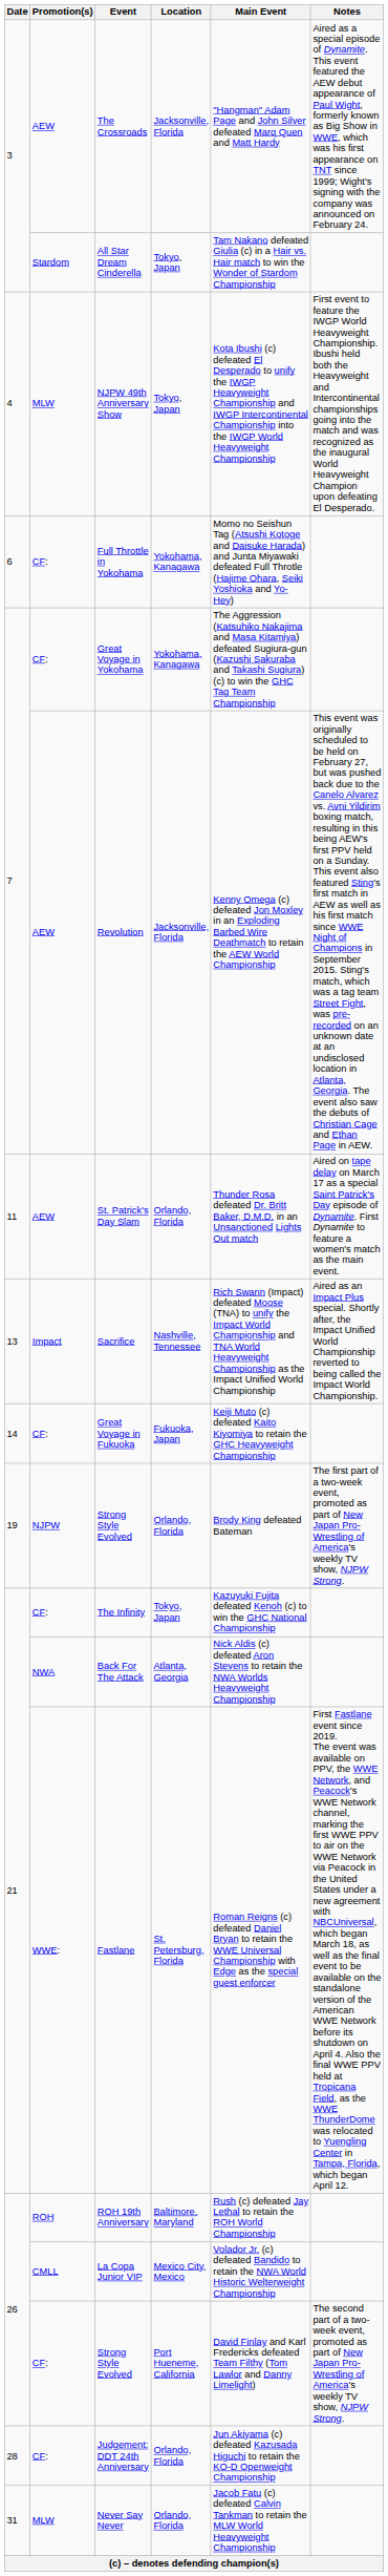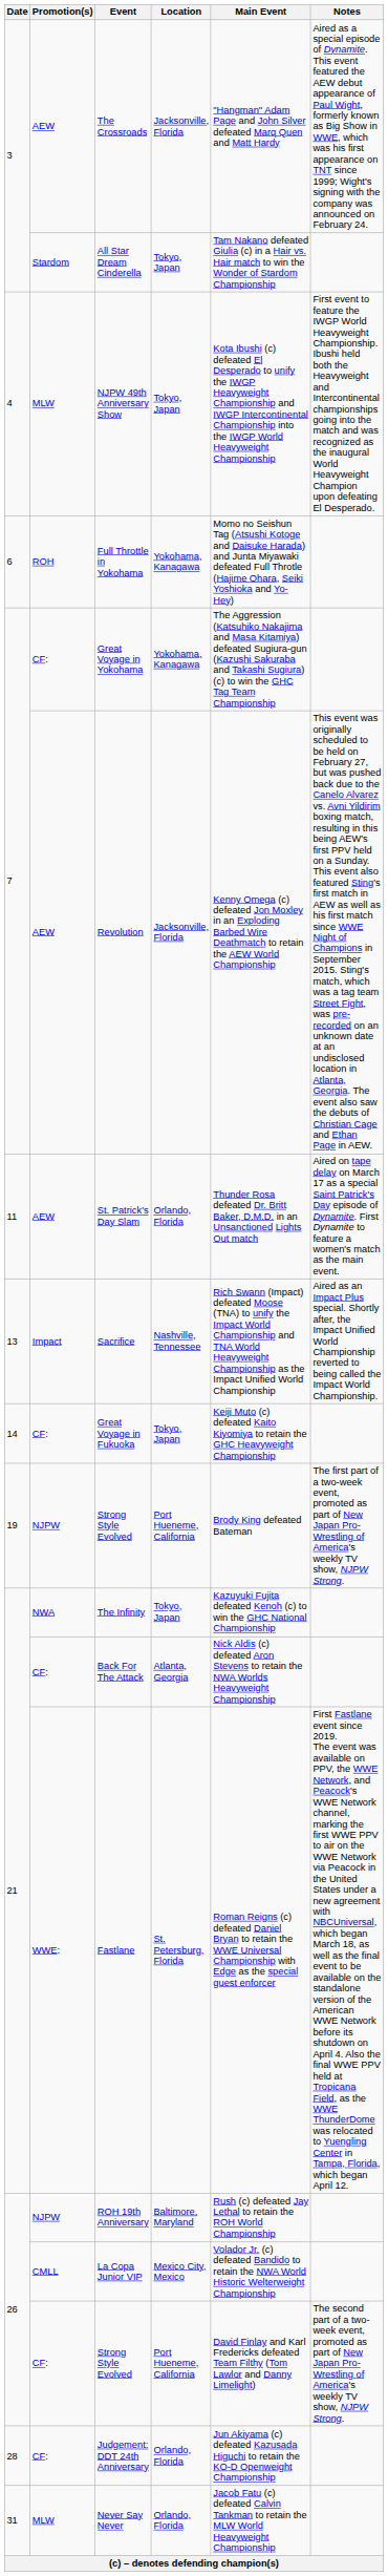 <table class="wikitable" style="width:100%;">
 <tr>
 <th style="width:5%;">Date</th>
 <th style="width:5%;">Promotion(s)</th>
 <th style="width:15%;">Event</th>
 <th style="width:15%;">Location</th>
 <th style="width:40%;">Main Event</th>
 <th style="width:20%;">Notes</th>
 </tr>
 <tr>
 <td rowspan=2>3</td>
 <td><a href='#'>AEW</a></td>
 <td><a href='#'>The Crossroads</a></td>
 <td><a href='#'>Jacksonville, Florida</a></td>
 <td><a href='#'>"Hangman" Adam Page</a> and <a href='#'>John Silver</a> defeated <a href='#'>Marq Quen</a> and <a href='#'>Matt Hardy</a></td>
 <td>Aired as a special episode of <em><a href='#'>Dynamite</a></em>.<br>This event featured the AEW debut appearance of <a href='#'>Paul Wight</a>, formerly known as Big Show in <a href='#'>WWE</a>, which was his first appearance on <a href='#'>TNT</a> since 1999; Wight's signing with the company was announced on February 24.</td>
 </tr>
 <tr>
 <td><a href='#'>Stardom</a></td>
 <td><a href='#'>All Star Dream Cinderella</a></td>
 <td><a href='#'>Tokyo</a>, <a href='#'>Japan</a></td>
 <td><a href='#'>Tam Nakano</a> defeated <a href='#'>Giulia</a> (c) in a <a href='#'>Hair vs. Hair match</a> to win the <a href='#'>Wonder of Stardom Championship</a></td>
 <td></td>
 </tr>
 <tr>
 <td>4</td>
 <td><a href='#'>MLW</a></td>
 <td><a href='#'>NJPW 49th Anniversary Show</a></td>
 <td><a href='#'>Tokyo</a>, <a href='#'>Japan</a></td>
 <td><a href='#'>Kota Ibushi</a> (c) defeated <a href='#'>El Desperado</a> to <a href='#'>unify</a> the <a href='#'>IWGP Heavyweight Championship</a> and <a href='#'>IWGP Intercontinental Championship</a> into the <a href='#'>IWGP World Heavyweight Championship</a></td>
 <td>First event to feature the IWGP World Heavyweight Championship. Ibushi held both the Heavyweight and Intercontinental championships going into the match and was recognized as the inaugural World Heavyweight Champion upon defeating El Desperado.</td>
 </tr>
 <tr>
 <td>6</td>
-<td><a href='#'>CF</a>:</td>
+<td><a href='#'>ROH</a></td>
 <td><a href='#'>Full Throttle in Yokohama</a></td>
 <td><a href='#'>Yokohama, Kanagawa</a></td>
 <td>Momo no Seishun Tag (<a href='#'>Atsushi Kotoge</a> and <a href='#'>Daisuke Harada</a>) and Junta Miyawaki defeated Full Throtle (<a href='#'>Hajime Ohara</a>, <a href='#'>Seiki Yoshioka</a> and <a href='#'>Yo-Hey</a>)</td>
 <td></td>
 </tr>
 <tr>
 <td rowspan=2>7</td>
 <td><a href='#'>CF</a>:</td>
 <td><a href='#'>Great Voyage in Yokohama</a></td>
 <td><a href='#'>Yokohama, Kanagawa</a></td>
 <td>The Aggression (<a href='#'>Katsuhiko Nakajima</a> and <a href='#'>Masa Kitamiya</a>) defeated Sugiura-gun (<a href='#'>Kazushi Sakuraba</a> and <a href='#'>Takashi Sugiura</a>) (c) to win the <a href='#'>GHC Tag Team Championship</a></td>
 <td></td>
 </tr>
 <tr>
 <td><a href='#'>AEW</a></td>
 <td><a href='#'>Revolution</a></td>
 <td><a href='#'>Jacksonville, Florida</a></td>
 <td><a href='#'>Kenny Omega</a> (c) defeated <a href='#'>Jon Moxley</a> in an <a href='#'>Exploding Barbed Wire Deathmatch</a> to retain the <a href='#'>AEW World Championship</a></td>
 <td>This event was originally scheduled to be held on February 27, but was pushed back due to the <a href='#'>Canelo Alvarez</a> vs. <a href='#'>Avni Yildirim</a> boxing match, resulting in this being AEW's first PPV held on a Sunday. This event also featured <a href='#'>Sting</a>'s first match in AEW as well as his first match since <a href='#'>WWE Night of Champions</a> in September 2015. Sting's match, which was a tag team <a href='#'>Street Fight</a>, was <a href='#'>pre-recorded</a> on an unknown date at an undisclosed location in <a href='#'>Atlanta, Georgia</a>. The event also saw the debuts of <a href='#'>Christian Cage</a> and <a href='#'>Ethan Page</a> in AEW.</td>
 </tr>
 <tr>
 <td>11</td>
 <td><a href='#'>AEW</a></td>
 <td><a href='#'>St. Patrick's Day Slam</a></td>
 <td><a href='#'>Orlando, Florida</a></td>
 <td><a href='#'>Thunder Rosa</a> defeated <a href='#'>Dr. Britt Baker, D.M.D.</a> in an <a href='#'>Unsanctioned</a> <a href='#'>Lights Out match</a></td>
 <td>Aired on <a href='#'>tape delay</a> on March 17 as a special <a href='#'>Saint Patrick's Day</a> episode of <em><a href='#'>Dynamite</a></em>. First <em>Dynamite</em> to feature a women's match as the main event.</td>
 </tr>
 <tr>
 <td>13</td>
 <td><a href='#'>Impact</a></td>
 <td><a href='#'>Sacrifice</a></td>
 <td><a href='#'>Nashville, Tennessee</a></td>
 <td><a href='#'>Rich Swann</a> (Impact) defeated <a href='#'>Moose</a> (TNA) to <a href='#'>unify</a> the <a href='#'>Impact World Championship</a> and <a href='#'>TNA World Heavyweight Championship</a> as the Impact Unified World Championship</td>
 <td>Aired as an <a href='#'>Impact Plus</a> special. Shortly after, the Impact Unified World Championship reverted to being called the Impact World Championship.</td>
 </tr>
 <tr>
 <td>14</td>
 <td><a href='#'>CF</a>:</td>
 <td><a href='#'>Great Voyage in Fukuoka</a></td>
-<td><a href='#'>Fukuoka, Japan</a></td>
+<td><a href='#'>Tokyo, Japan</a></td>
 <td><a href='#'>Keiji Muto</a> (c) defeated <a href='#'>Kaito Kiyomiya</a> to retain the <a href='#'>GHC Heavyweight Championship</a></td>
 <td></td>
 </tr>
 <tr>
 <td>19</td>
 <td><a href='#'>NJPW</a></td>
 <td><a href='#'>Strong Style Evolved</a><br></td>
-<td><a href='#'>Orlando, Florida</a></td>
+<td><a href='#'>Port Hueneme, California</a></td>
 <td><a href='#'>Brody King</a> defeated Bateman</td>
 <td>The first part of a two-week event, promoted as part of <a href='#'>New Japan Pro-Wrestling of America</a>'s weekly TV show, <em><a href='#'>NJPW Strong</a></em>.</td>
 </tr>
 <tr>
 <td rowspan=3>21</td>
-<td><a href='#'>CF</a>:</td>
+<td><a href='#'>NWA</a></td>
 <td><a href='#'>The Infinity</a></td>
 <td><a href='#'>Tokyo, Japan</a></td>
 <td><a href='#'>Kazuyuki Fujita</a> defeated <a href='#'>Kenoh</a> (c) to win the <a href='#'>GHC National Championship</a></td>
 <td></td>
 </tr>
 <tr>
-<td><a href='#'>NWA</a></td>
+<td><a href='#'>CF</a>:</td>
 <td><a href='#'>Back For The Attack</a></td>
 <td><a href='#'>Atlanta, Georgia</a></td>
 <td><a href='#'>Nick Aldis</a> (c) defeated <a href='#'>Aron Stevens</a> to retain the <a href='#'>NWA Worlds Heavyweight Championship</a></td>
 <td></td>
 </tr>
 <tr>
 <td><a href='#'>WWE</a>:</td>
 <td><a href='#'>Fastlane</a></td>
 <td><a href='#'>St. Petersburg, Florida</a></td>
 <td><a href='#'>Roman Reigns</a> (c) defeated <a href='#'>Daniel Bryan</a> to retain the <a href='#'>WWE Universal Championship</a> with <a href='#'>Edge</a> as the <a href='#'>special guest enforcer</a></td>
 <td>First <a href='#'>Fastlane</a> event since 2019.<br>The event was available on PPV, the <a href='#'>WWE Network</a>, and <a href='#'>Peacock</a>'s WWE Network channel, marking the first WWE PPV to air on the WWE Network via Peacock in the United States under a new agreement with <a href='#'>NBCUniversal</a>, which began March 18, as well as the final event to be available on the standalone version of the American WWE Network before its shutdown on April 4. Also the final WWE PPV held at <a href='#'>Tropicana Field</a>, as the <a href='#'>WWE ThunderDome</a> was relocated to <a href='#'>Yuengling Center</a> in <a href='#'>Tampa, Florida</a>, which began April 12.</td>
 </tr>
 <tr>
 <td rowspan=3>26</td>
-<td><a href='#'>ROH</a></td>
+<td><a href='#'>NJPW</a></td>
 <td><a href='#'>ROH 19th Anniversary</a></td>
 <td><a href='#'>Baltimore, Maryland</a></td>
 <td><a href='#'>Rush</a> (c) defeated <a href='#'>Jay Lethal</a> to retain the <a href='#'>ROH World Championship</a></td>
 <td></td>
 </tr>
 <tr>
 <td><a href='#'>CMLL</a></td>
 <td><a href='#'>La Copa Junior VIP</a></td>
 <td><a href='#'>Mexico City, Mexico</a></td>
 <td><a href='#'>Volador Jr.</a> (c) defeated <a href='#'>Bandido</a> to retain the <a href='#'>NWA World Historic Welterweight Championship</a></td>
 <td></td>
 </tr>
 <tr>
 <td><a href='#'>CF</a>:</td>
 <td><a href='#'>Strong Style Evolved</a><br></td>
 <td><a href='#'>Port Hueneme, California</a></td>
 <td><a href='#'>David Finlay</a> and Karl Fredericks defeated <a href='#'>Team Filthy</a> (<a href='#'>Tom Lawlor</a> and <a href='#'>Danny Limelight</a>)</td>
 <td>The second part of a two-week event, promoted as part of <a href='#'>New Japan Pro-Wrestling of America</a>'s weekly TV show, <em><a href='#'>NJPW Strong</a></em>.</td>
 </tr>
 <tr>
 <td>28</td>
 <td><a href='#'>CF</a>:</td>
 <td><a href='#'>Judgement: DDT 24th Anniversary</a></td>
 <td><a href='#'>Orlando, Florida</a></td>
 <td><a href='#'>Jun Akiyama</a> (c) defeated <a href='#'>Kazusada Higuchi</a> to retain the <a href='#'>KO-D Openweight Championship</a></td>
 <td></td>
 </tr>
 <tr>
 <td>31</td>
 <td><a href='#'>MLW</a></td>
 <td><a href='#'>Never Say Never</a></td>
 <td><a href='#'>Orlando, Florida</a></td>
 <td><a href='#'>Jacob Fatu</a> (c) defeated <a href='#'>Calvin Tankman</a> to retain the <a href='#'>MLW World Heavyweight Championship</a></td>
 <td></td>
 </tr>
 <tr>
 <th colspan="6">(c) – denotes defending champion(s)</th>
 </tr>
 </table>
